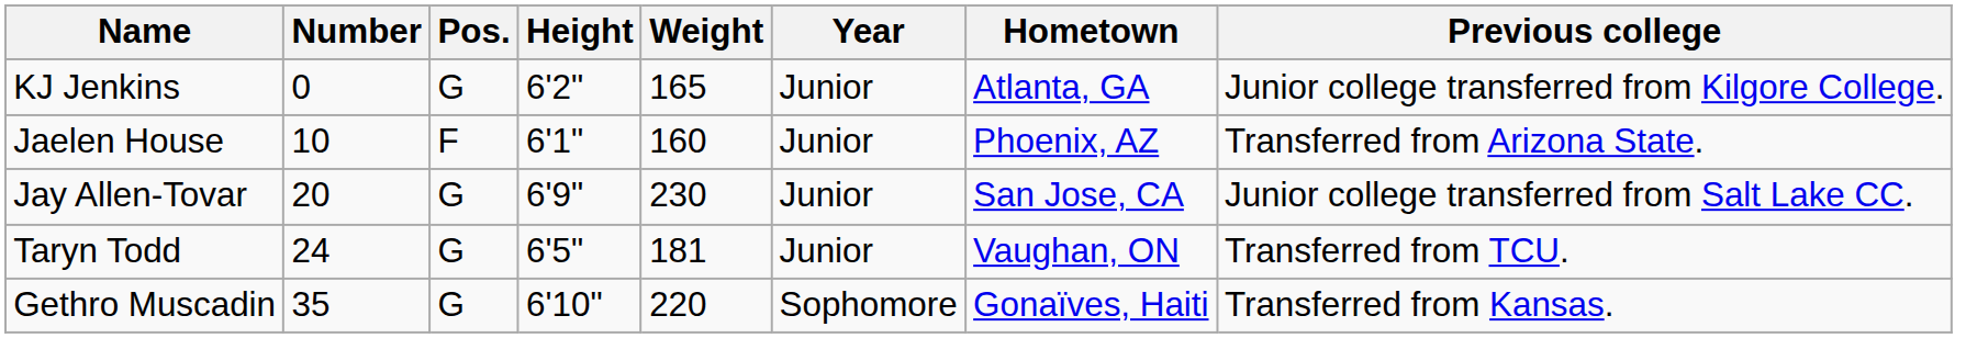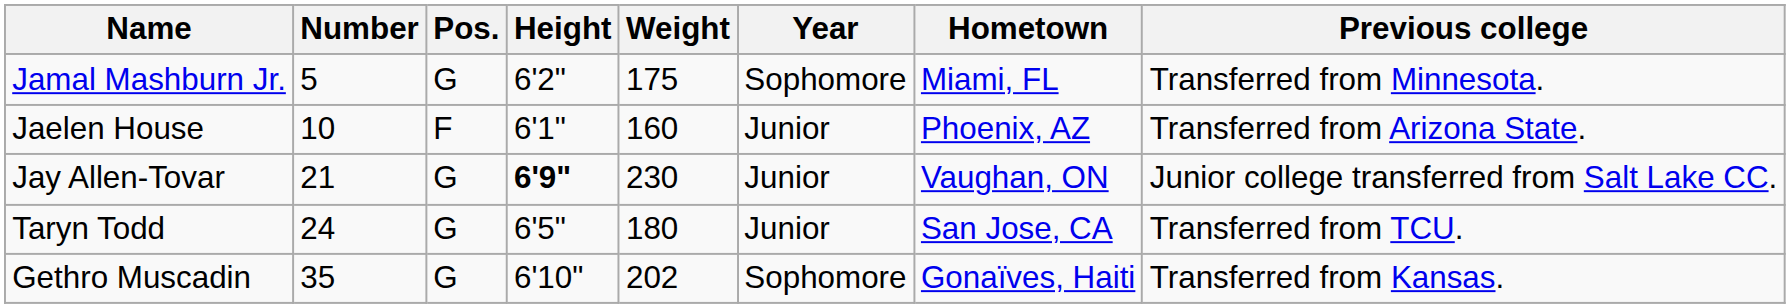 <table class="wikitable sortable" border="1">
 <tr>
 <th>Name</th>
 <th>Number</th>
 <th>Pos.</th>
 <th>Height</th>
 <th>Weight</th>
 <th>Year</th>
 <th>Hometown</th>
 <th class="unsortable">Previous college</th>
 </tr>
 <tr>
-<td>KJ Jenkins</td>
-<td>0</td>
+<td><a href='#'>Jamal Mashburn Jr.</a></td>
+<td>5</td>
 <td>G</td>
 <td>6'2"</td>
-<td>165</td>
-<td>Junior</td>
-<td><a href='#'>Atlanta, GA</a></td>
-<td>Junior college transferred from <a href='#'>Kilgore College</a>.</td>
+<td>175</td>
+<td>Sophomore</td>
+<td><a href='#'>Miami, FL</a></td>
+<td>Transferred from <a href='#'>Minnesota</a>.</td>
 </tr>
 <tr>
 <td>Jaelen House</td>
 <td>10</td>
 <td>F</td>
 <td>6'1"</td>
 <td>160</td>
 <td>Junior</td>
 <td><a href='#'>Phoenix, AZ</a></td>
 <td>Transferred from <a href='#'>Arizona State</a>.</td>
 </tr>
 <tr>
 <td>Jay Allen-Tovar</td>
-<td>20</td>
+<td>21</td>
 <td>G</td>
-<td>6'9"</td>
+<td><strong>6'9"</strong></td>
 <td>230</td>
 <td>Junior</td>
-<td><a href='#'>San Jose, CA</a></td>
+<td><a href='#'>Vaughan, ON</a></td>
 <td>Junior college transferred from <a href='#'>Salt Lake CC</a>.</td>
 </tr>
 <tr>
 <td>Taryn Todd</td>
 <td>24</td>
 <td>G</td>
 <td>6'5"</td>
-<td>181</td>
+<td>180</td>
 <td>Junior</td>
-<td><a href='#'>Vaughan, ON</a></td>
+<td><a href='#'>San Jose, CA</a></td>
 <td>Transferred from <a href='#'>TCU</a>.</td>
 </tr>
 <tr>
 <td>Gethro Muscadin</td>
 <td>35</td>
 <td>G</td>
 <td>6'10"</td>
-<td>220</td>
+<td>202</td>
 <td>Sophomore</td>
 <td><a href='#'>Gonaïves, Haiti</a></td>
 <td>Transferred from <a href='#'>Kansas</a>.</td>
 </tr>
 </table>
